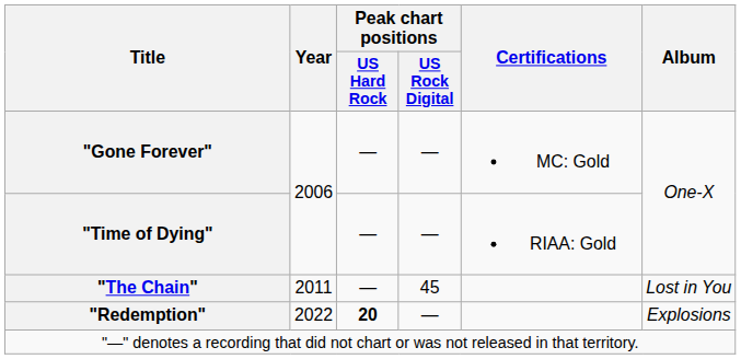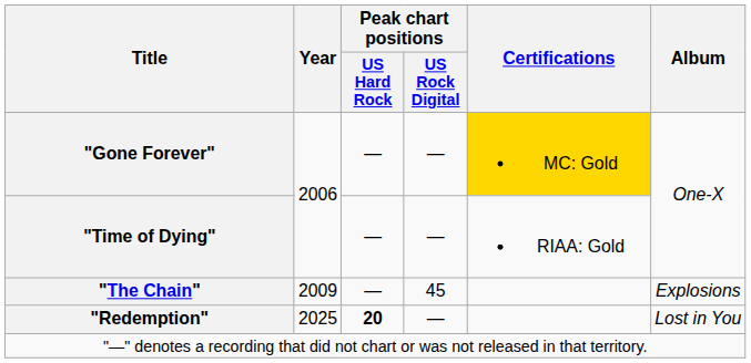 <table class="wikitable plainrowheaders" style="text-align:center;">
 <tr>
 <th scope="col" rowspan="2" style="width:16em;">Title</th>
 <th scope="col" rowspan="2">Year</th>
 <th scope="col" colspan="2">Peak chart positions</th>
 <th scope="col" rowspan="2" style="width:10em;"><a href='#'>Certifications</a></th>
 <th scope="col" rowspan="2">Album</th>
 </tr>
 <tr>
 <th style="width:3.5em;font-size:90%"><a href='#'>US<br>Hard<br>Rock</a><br></th>
 <th style="width:3.5em;font-size:90%"><a href='#'>US<br>Rock<br>Digital</a><br></th>
 </tr>
 <tr>
 <th scope="row">"Gone Forever"</th>
 <td rowspan="2">2006</td>
 <td>—</td>
 <td>—</td>
-<td><br><ul><li>MC: Gold</li></ul></td>
+<td style="background: gold;"><br><ul><li>MC: Gold</li></ul></td>
 <td rowspan="2"><em>One-X</em></td>
 </tr>
 <tr>
 <th scope="row">"Time of Dying"</th>
 <td>—</td>
 <td>—</td>
 <td><br><ul><li>RIAA: Gold</li></ul></td>
 </tr>
 <tr>
 <th scope="row">"<a href='#'>The Chain</a>"</th>
-<td>2011</td>
+<td>2009</td>
 <td>—</td>
 <td>45</td>
 <td></td>
-<td><em>Lost in You</em></td>
+<td><em>Explosions</em></td>
 </tr>
 <tr>
 <th scope="row">"Redemption"</th>
-<td>2022</td>
+<td>2025</td>
 <td><strong>20</strong></td>
 <td>—</td>
 <td></td>
-<td><em>Explosions</em></td>
+<td><em>Lost in You</em></td>
 </tr>
 <tr>
 <td colspan="6" style="font-size:90%">"—" denotes a recording that did not chart or was not released in that territory.</td>
 </tr>
 </table>
